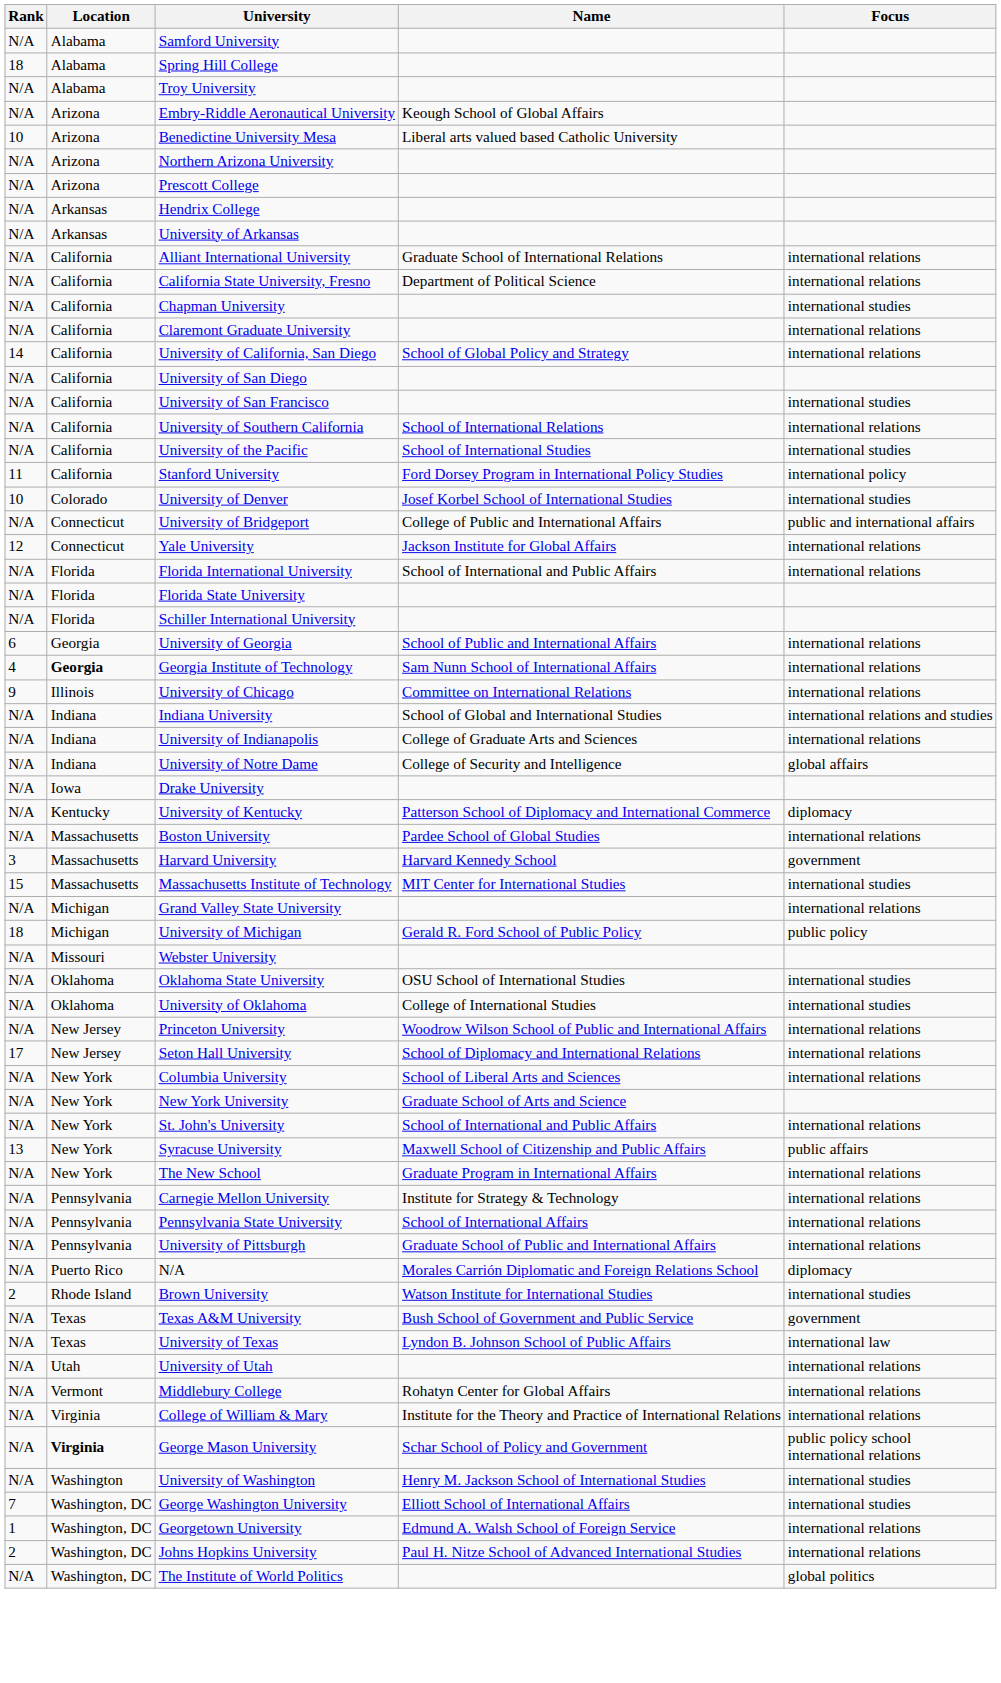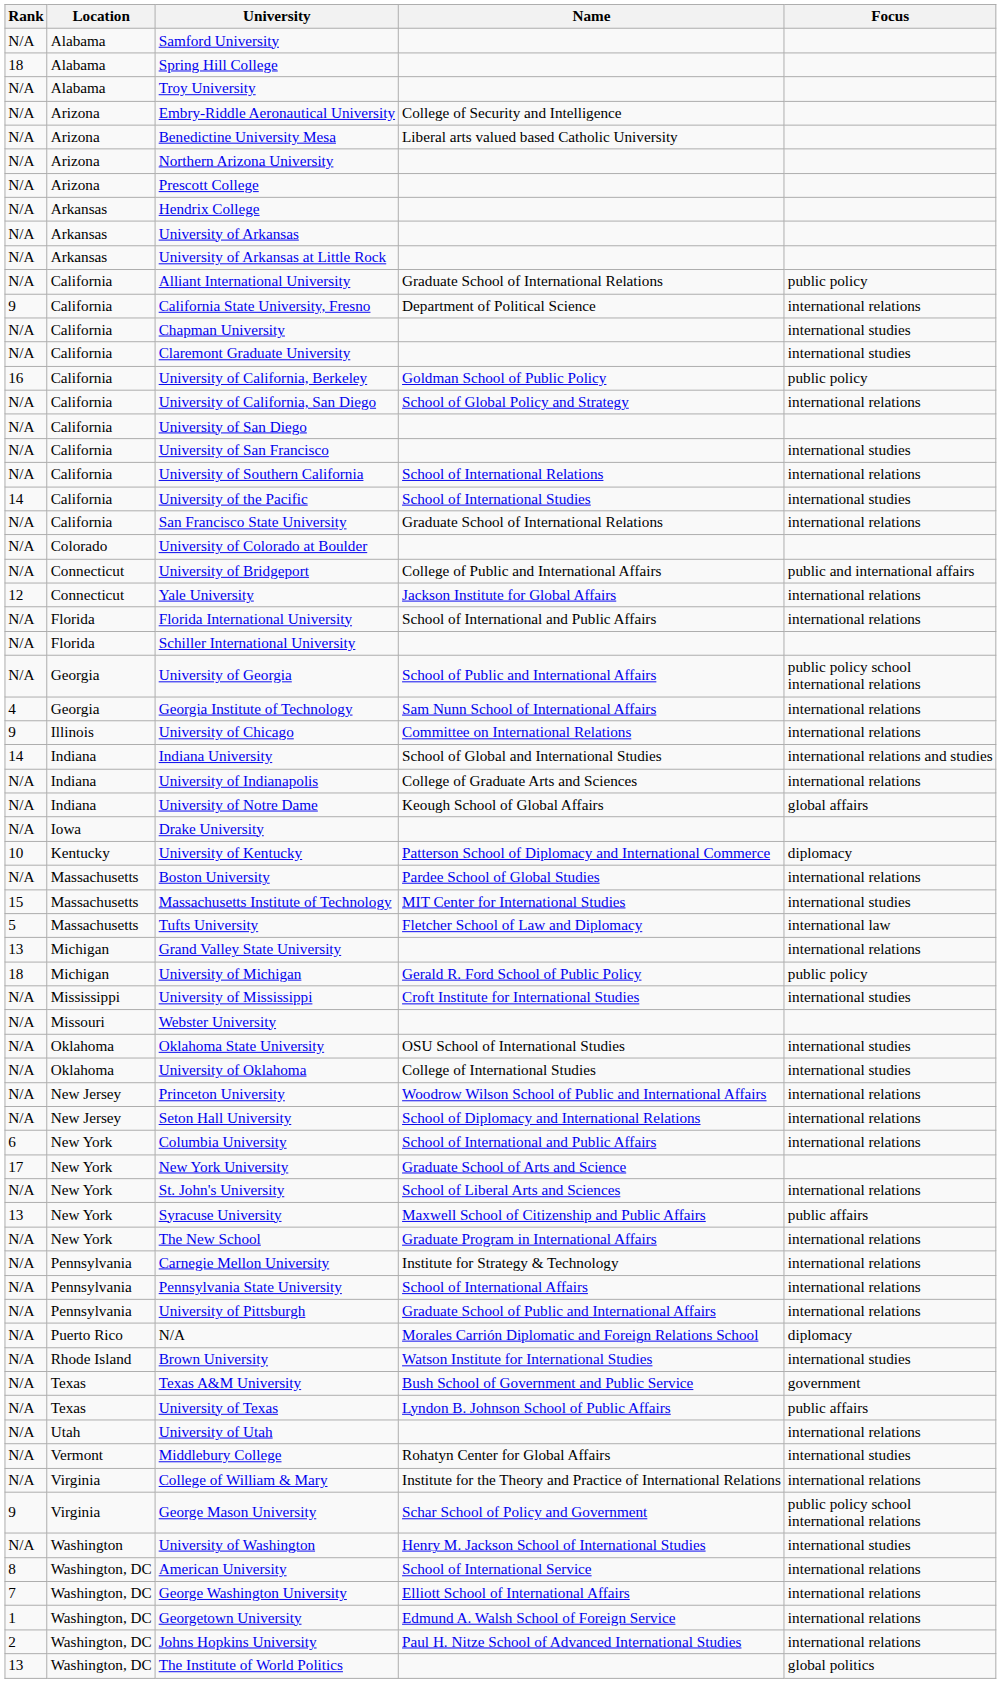 <table class="wikitable sortable" style="margin: auto">
 <tr>
 <th>Rank</th>
 <th>Location</th>
 <th>University</th>
 <th>Name</th>
 <th>Focus</th>
 </tr>
 <tr>
 <td data-sort-value="100">N/A</td>
 <td>Alabama</td>
 <td><a href='#'>Samford University</a></td>
 <td></td>
 <td></td>
 </tr>
 <tr>
 <td>18</td>
 <td>Alabama</td>
 <td><a href='#'>Spring Hill College</a></td>
 <td></td>
 <td></td>
 </tr>
 <tr>
 <td data-sort-value="100">N/A</td>
 <td>Alabama</td>
 <td><a href='#'>Troy University</a></td>
 <td></td>
 <td></td>
 </tr>
 <tr>
 <td data-sort-value="100">N/A</td>
 <td>Arizona</td>
 <td><a href='#'>Embry-Riddle Aeronautical University</a></td>
-<td>Keough School of Global Affairs</td>
+<td>College of Security and Intelligence</td>
 <td></td>
 </tr>
 <tr>
-<td>10</td>
+<td data-sort-value=“100”>N/A</td>
 <td>Arizona</td>
 <td><a href='#'>Benedictine University Mesa</a></td>
 <td>Liberal arts valued based Catholic University</td>
 <td></td>
 </tr>
 <tr>
 <td data-sort-value="100">N/A</td>
 <td>Arizona</td>
 <td><a href='#'>Northern Arizona University</a></td>
 <td></td>
 <td></td>
 </tr>
 <tr>
 <td data-sort-value="100">N/A</td>
 <td>Arizona</td>
 <td><a href='#'>Prescott College</a></td>
 <td></td>
 <td></td>
 </tr>
 <tr>
 <td data-sort-value="100">N/A</td>
 <td>Arkansas</td>
 <td><a href='#'>Hendrix College</a></td>
 <td></td>
 <td></td>
 </tr>
 <tr>
 <td data-sort-value="100">N/A</td>
 <td>Arkansas</td>
 <td><a href='#'>University of Arkansas</a></td>
 <td></td>
 <td></td>
 </tr>
 <tr>
 <td data-sort-value="100">N/A</td>
+<td>Arkansas</td>
+<td><a href='#'>University of Arkansas at Little Rock</a></td>
+<td></td>
+<td></td>
+</tr>
+<tr>
+<td data-sort-value="100">N/A</td>
 <td>California</td>
 <td><a href='#'>Alliant International University</a></td>
 <td>Graduate School of International Relations</td>
-<td>international relations</td>
+<td>public policy</td>
 </tr>
 <tr>
-<td data-sort-value="100">N/A</td>
+<td>9</td>
 <td>California</td>
 <td><a href='#'>California State University, Fresno</a></td>
 <td>Department of Political Science</td>
 <td>international relations</td>
 </tr>
 <tr>
 <td data-sort-value="100">N/A</td>
 <td>California</td>
 <td><a href='#'>Chapman University</a></td>
 <td></td>
 <td>international studies</td>
 </tr>
 <tr>
 <td data-sort-value="100">N/A</td>
 <td>California</td>
 <td><a href='#'>Claremont Graduate University</a></td>
 <td></td>
-<td>international relations</td>
+<td>international studies</td>
 </tr>
 <tr>
-<td>14</td>
+<td>16</td>
+<td>California</td>
+<td><a href='#'>University of California, Berkeley</a></td>
+<td><a href='#'>Goldman School of Public Policy</a></td>
+<td>public policy</td>
+</tr>
+<tr>
+<td data-sort-value="100">N/A</td>
 <td>California</td>
 <td><a href='#'>University of California, San Diego</a></td>
 <td><a href='#'>School of Global Policy and Strategy</a></td>
 <td>international relations</td>
 </tr>
 <tr>
 <td data-sort-value="100">N/A</td>
 <td>California</td>
 <td><a href='#'>University of San Diego</a></td>
 <td></td>
 <td></td>
 </tr>
 <tr>
 <td data-sort-value="100">N/A</td>
 <td>California</td>
 <td><a href='#'>University of San Francisco</a></td>
 <td></td>
 <td>international studies</td>
 </tr>
 <tr>
 <td data-sort-value="100">N/A</td>
 <td>California</td>
 <td><a href='#'>University of Southern California</a></td>
 <td><a href='#'>School of International Relations</a></td>
 <td>international relations</td>
 </tr>
 <tr>
-<td data-sort-value="100">N/A</td>
+<td>14</td>
 <td>California</td>
 <td><a href='#'>University of the Pacific</a></td>
 <td><a href='#'>School of International Studies</a></td>
 <td>international studies</td>
 </tr>
 <tr>
-<td>11</td>
+<td data-sort-value="100">N/A</td>
 <td>California</td>
-<td><a href='#'>Stanford University</a></td>
-<td><a href='#'>Ford Dorsey Program in International Policy Studies</a></td>
-<td>international policy</td>
+<td><a href='#'>San Francisco State University</a></td>
+<td>Graduate School of International Relations</td>
+<td>international relations</td>
 </tr>
 <tr>
-<td>10</td>
+<td data-sort-value="100">N/A</td>
 <td>Colorado</td>
-<td><a href='#'>University of Denver</a></td>
-<td><a href='#'>Josef Korbel School of International Studies</a></td>
-<td>international studies</td>
+<td><a href='#'>University of Colorado at Boulder</a></td>
+<td></td>
+<td></td>
 </tr>
 <tr>
 <td data-sort-value="100">N/A</td>
 <td>Connecticut</td>
 <td><a href='#'>University of Bridgeport</a></td>
 <td>College of Public and International Affairs</td>
 <td>public and international affairs</td>
 </tr>
 <tr>
 <td>12</td>
 <td>Connecticut</td>
 <td><a href='#'>Yale University</a></td>
 <td><a href='#'>Jackson Institute for Global Affairs</a></td>
 <td>international relations</td>
 </tr>
 <tr>
 <td data-sort-value="100">N/A</td>
 <td>Florida</td>
 <td><a href='#'>Florida International University</a></td>
 <td>School of International and Public Affairs</td>
 <td>international relations</td>
 </tr>
 <tr>
 <td data-sort-value="100">N/A</td>
 <td>Florida</td>
-<td><a href='#'>Florida State University</a></td>
+<td><a href='#'>Schiller International University</a></td>
 <td></td>
 <td></td>
 </tr>
 <tr>
 <td data-sort-value="100">N/A</td>
-<td>Florida</td>
-<td><a href='#'>Schiller International University</a></td>
-<td></td>
-<td></td>
-</tr>
-<tr>
-<td>6</td>
 <td>Georgia</td>
 <td><a href='#'>University of Georgia</a></td>
 <td><a href='#'>School of Public and International Affairs</a></td>
-<td>international relations</td>
+<td>public policy school<br>international relations</td>
 </tr>
 <tr>
 <td>4</td>
-<td><strong>Georgia</strong></td>
+<td>Georgia</td>
 <td><a href='#'>Georgia Institute of Technology</a></td>
 <td><a href='#'>Sam Nunn School of International Affairs</a></td>
 <td>international relations</td>
 </tr>
 <tr>
 <td>9</td>
 <td>Illinois</td>
 <td><a href='#'>University of Chicago</a></td>
 <td><a href='#'>Committee on International Relations</a></td>
 <td>international relations</td>
 </tr>
 <tr>
-<td>N/A</td>
+<td>14</td>
 <td>Indiana</td>
 <td><a href='#'>Indiana University</a></td>
 <td>School of Global and International Studies</td>
 <td>international relations and studies</td>
 </tr>
 <tr>
 <td data-sort-value="100">N/A</td>
 <td>Indiana</td>
 <td><a href='#'>University of Indianapolis</a></td>
 <td>College of Graduate Arts and Sciences</td>
 <td>international relations</td>
 </tr>
 <tr>
 <td data-sort-value="100">N/A</td>
 <td>Indiana</td>
 <td><a href='#'>University of Notre Dame</a></td>
-<td>College of Security and Intelligence</td>
+<td>Keough School of Global Affairs</td>
 <td>global affairs</td>
 </tr>
 <tr>
 <td data-sort-value="100">N/A</td>
 <td>Iowa</td>
 <td><a href='#'>Drake University</a></td>
 <td></td>
 <td></td>
 </tr>
 <tr>
-<td data-sort-value="100">N/A</td>
+<td>10</td>
 <td>Kentucky</td>
 <td><a href='#'>University of Kentucky</a></td>
 <td><a href='#'>Patterson School of Diplomacy and International Commerce</a></td>
 <td>diplomacy</td>
 </tr>
 <tr>
 <td data-sort-value="100">N/A</td>
 <td>Massachusetts</td>
 <td><a href='#'>Boston University</a></td>
 <td><a href='#'>Pardee School of Global Studies</a></td>
 <td>international relations</td>
 </tr>
 <tr>
-<td>3</td>
-<td>Massachusetts</td>
-<td><a href='#'>Harvard University</a></td>
-<td><a href='#'>Harvard Kennedy School</a></td>
-<td>government</td>
-</tr>
-<tr>
 <td>15</td>
 <td>Massachusetts</td>
 <td><a href='#'>Massachusetts Institute of Technology</a></td>
 <td><a href='#'>MIT Center for International Studies</a></td>
 <td>international studies</td>
 </tr>
 <tr>
-<td data-sort-value="100">N/A</td>
+<td>5</td>
+<td>Massachusetts</td>
+<td><a href='#'>Tufts University</a></td>
+<td><a href='#'>Fletcher School of Law and Diplomacy</a></td>
+<td>international law</td>
+</tr>
+<tr>
+<td>13</td>
 <td>Michigan</td>
 <td><a href='#'>Grand Valley State University</a></td>
 <td></td>
 <td>international relations</td>
 </tr>
 <tr>
 <td>18</td>
 <td>Michigan</td>
 <td><a href='#'>University of Michigan</a></td>
 <td><a href='#'>Gerald R. Ford School of Public Policy</a></td>
 <td>public policy</td>
+</tr>
+<tr>
+<td data-sort-value="100">N/A</td>
+<td>Mississippi</td>
+<td><a href='#'>University of Mississippi</a></td>
+<td><a href='#'>Croft Institute for International Studies</a></td>
+<td>international studies</td>
 </tr>
 <tr>
 <td data-sort-value="100">N/A</td>
 <td>Missouri</td>
 <td><a href='#'>Webster University</a></td>
 <td></td>
 <td></td>
 </tr>
 <tr>
 <td data-sort-value="100">N/A</td>
 <td>Oklahoma</td>
 <td><a href='#'>Oklahoma State University</a></td>
 <td>OSU School of International Studies</td>
 <td>international studies</td>
 </tr>
 <tr>
 <td data-sort-value="100">N/A</td>
 <td>Oklahoma</td>
 <td><a href='#'>University of Oklahoma</a></td>
 <td>College of International Studies</td>
 <td>international studies</td>
 </tr>
 <tr>
 <td data-sort-value="100">N/A</td>
 <td>New Jersey</td>
 <td><a href='#'>Princeton University</a></td>
 <td><a href='#'>Woodrow Wilson School of Public and International Affairs</a></td>
 <td>international relations</td>
 </tr>
 <tr>
-<td>17</td>
+<td data-sort-value="100">N/A</td>
 <td>New Jersey</td>
 <td><a href='#'>Seton Hall University</a></td>
 <td><a href='#'>School of Diplomacy and International Relations</a></td>
 <td>international relations</td>
 </tr>
 <tr>
-<td data-sort-value="100">N/A</td>
+<td>6</td>
 <td>New York</td>
 <td><a href='#'>Columbia University</a></td>
-<td><a href='#'>School of Liberal Arts and Sciences</a></td>
+<td><a href='#'>School of International and Public Affairs</a></td>
 <td>international relations</td>
 </tr>
 <tr>
-<td data-sort-value="100">N/A</td>
+<td>17</td>
 <td>New York</td>
 <td><a href='#'>New York University</a></td>
 <td><a href='#'>Graduate School of Arts and Science</a></td>
 <td></td>
 </tr>
 <tr>
 <td data-sort-value="100">N/A</td>
 <td>New York</td>
 <td><a href='#'>St. John's University</a></td>
-<td><a href='#'>School of International and Public Affairs</a></td>
+<td><a href='#'>School of Liberal Arts and Sciences</a></td>
 <td>international relations</td>
 </tr>
 <tr>
 <td>13</td>
 <td>New York</td>
 <td><a href='#'>Syracuse University</a></td>
 <td><a href='#'>Maxwell School of Citizenship and Public Affairs</a></td>
 <td>public affairs</td>
 </tr>
 <tr>
 <td data-sort-value="100">N/A</td>
 <td>New York</td>
 <td><a href='#'>The New School</a></td>
 <td><a href='#'>Graduate Program in International Affairs</a></td>
 <td>international relations</td>
 </tr>
 <tr>
 <td data-sort-value="100">N/A</td>
 <td>Pennsylvania</td>
 <td><a href='#'>Carnegie Mellon University</a></td>
 <td>Institute for Strategy & Technology</td>
 <td>international relations</td>
 </tr>
 <tr>
 <td data-sort-value="100">N/A</td>
 <td>Pennsylvania</td>
 <td><a href='#'>Pennsylvania State University</a></td>
 <td><a href='#'>School of International Affairs</a></td>
 <td>international relations</td>
 </tr>
 <tr>
 <td data-sort-value="100">N/A</td>
 <td>Pennsylvania</td>
 <td><a href='#'>University of Pittsburgh</a></td>
 <td><a href='#'>Graduate School of Public and International Affairs</a></td>
 <td>international relations</td>
 </tr>
 <tr>
 <td data-sort-value="100">N/A</td>
 <td>Puerto Rico</td>
 <td>N/A</td>
 <td><a href='#'>Morales Carrión Diplomatic and Foreign Relations School</a></td>
 <td>diplomacy</td>
 </tr>
 <tr>
-<td>2</td>
+<td data-sort-value="100">N/A</td>
 <td>Rhode Island</td>
 <td><a href='#'>Brown University</a></td>
 <td><a href='#'>Watson Institute for International Studies</a></td>
 <td>international studies</td>
 </tr>
 <tr>
 <td data-sort-value="100">N/A</td>
 <td>Texas</td>
 <td><a href='#'>Texas A&M University</a></td>
 <td><a href='#'>Bush School of Government and Public Service</a></td>
 <td>government</td>
 </tr>
 <tr>
 <td data-sort-value="100">N/A</td>
 <td>Texas</td>
 <td><a href='#'>University of Texas</a></td>
 <td><a href='#'>Lyndon B. Johnson School of Public Affairs</a></td>
-<td>international law</td>
+<td>public affairs</td>
 </tr>
 <tr>
 <td data-sort-value="100">N/A</td>
 <td>Utah</td>
 <td><a href='#'>University of Utah</a></td>
 <td></td>
 <td>international relations</td>
 </tr>
 <tr>
 <td data-sort-value="100">N/A</td>
 <td>Vermont</td>
 <td><a href='#'>Middlebury College</a></td>
 <td>Rohatyn Center for Global Affairs</td>
-<td>international relations</td>
+<td>international studies</td>
 </tr>
 <tr>
 <td data-sort-value="100">N/A</td>
 <td>Virginia</td>
 <td><a href='#'>College of William & Mary</a></td>
 <td>Institute for the Theory and Practice of International Relations</td>
 <td>international relations</td>
 </tr>
 <tr>
-<td>N/A</td>
-<td><strong>Virginia</strong></td>
+<td>9</td>
+<td>Virginia</td>
 <td><a href='#'>George Mason University</a></td>
 <td><a href='#'>Schar School of Policy and Government</a></td>
 <td>public policy school<br>international relations</td>
 </tr>
 <tr>
 <td data-sort-value="100">N/A</td>
 <td>Washington</td>
 <td><a href='#'>University of Washington</a></td>
 <td><a href='#'>Henry M. Jackson School of International Studies</a></td>
 <td>international studies</td>
 </tr>
 <tr>
+<td>8</td>
+<td>Washington, DC</td>
+<td><a href='#'>American University</a></td>
+<td><a href='#'>School of International Service</a></td>
+<td>international relations</td>
+</tr>
+<tr>
 <td>7</td>
 <td>Washington, DC</td>
 <td><a href='#'>George Washington University</a></td>
 <td><a href='#'>Elliott School of International Affairs</a></td>
-<td>international studies</td>
+<td>international relations</td>
 </tr>
 <tr>
 <td>1</td>
 <td>Washington, DC</td>
 <td><a href='#'>Georgetown University</a></td>
 <td><a href='#'>Edmund A. Walsh School of Foreign Service</a></td>
 <td>international relations</td>
 </tr>
 <tr>
 <td>2</td>
 <td>Washington, DC</td>
 <td><a href='#'>Johns Hopkins University</a></td>
 <td><a href='#'>Paul H. Nitze School of Advanced International Studies</a></td>
 <td>international relations</td>
 </tr>
 <tr>
-<td data-sort-value="100">N/A</td>
+<td>13</td>
 <td>Washington, DC</td>
 <td><a href='#'>The Institute of World Politics</a></td>
 <td></td>
 <td>global politics</td>
 </tr>
 </table>
